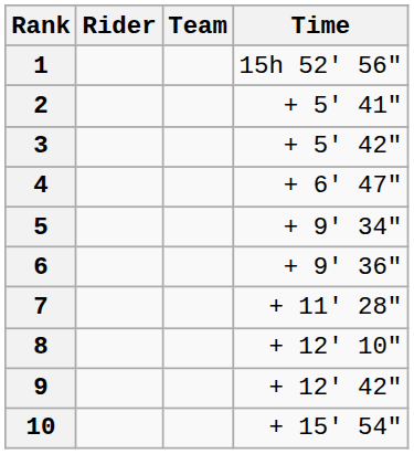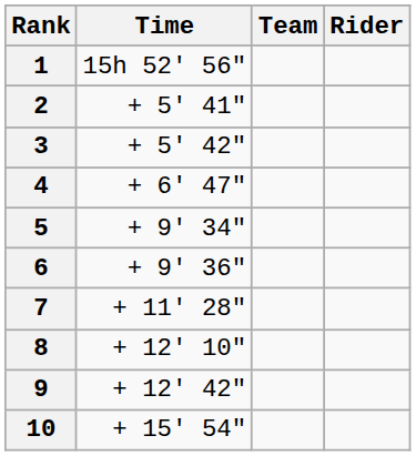 <table class="wikitable" margin-bottom:0;">
 <tr>
 <th scope="col">Rank</th>
+<th scope="col">Time</th>
+<th scope="col">Team</th>
 <th scope="col">Rider</th>
-<th scope="col">Team</th>
-<th scope="col">Time</th>
 </tr>
 <tr>
 <th scope="row">1</th>
+<td align="right">15h 52' 56"</td>
+<td></td>
 <td> </td>
-<td></td>
-<td align="right">15h 52' 56"</td>
 </tr>
 <tr>
 <th scope="row">2</th>
+<td align="right">+ 5' 41"</td>
 <td></td>
 <td></td>
-<td align="right">+ 5' 41"</td>
 </tr>
 <tr>
 <th scope="row">3</th>
+<td align="right">+ 5' 42"</td>
 <td></td>
 <td></td>
-<td align="right">+ 5' 42"</td>
 </tr>
 <tr>
 <th scope="row">4</th>
+<td align="right">+ 6' 47"</td>
 <td></td>
 <td></td>
-<td align="right">+ 6' 47"</td>
 </tr>
 <tr>
 <th scope="row">5</th>
+<td align="right">+ 9' 34"</td>
 <td></td>
 <td></td>
-<td align="right">+ 9' 34"</td>
 </tr>
 <tr>
 <th scope="row">6</th>
+<td align="right">+ 9' 36"</td>
 <td></td>
 <td></td>
-<td align="right">+ 9' 36"</td>
 </tr>
 <tr>
 <th scope="row">7</th>
+<td align="right">+ 11' 28"</td>
 <td></td>
 <td></td>
-<td align="right">+ 11' 28"</td>
 </tr>
 <tr>
 <th scope="row">8</th>
+<td align="right">+ 12' 10"</td>
 <td></td>
 <td></td>
-<td align="right">+ 12' 10"</td>
 </tr>
 <tr>
 <th scope="row">9</th>
+<td align="right">+ 12' 42"</td>
 <td></td>
 <td></td>
-<td align="right">+ 12' 42"</td>
 </tr>
 <tr>
 <th scope="row">10</th>
+<td align="right">+ 15' 54"</td>
 <td></td>
 <td></td>
-<td align="right">+ 15' 54"</td>
 </tr>
 </table>
